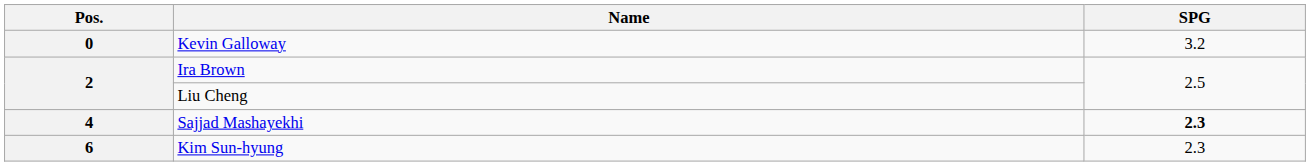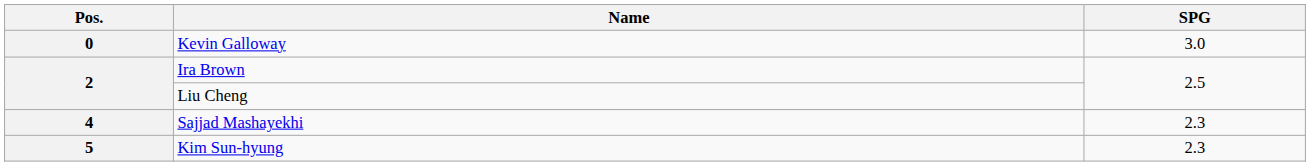 <table class=wikitable width=100% style="text-align:center;">
 <tr>
 <th width="13%">Pos.</th>
 <th width="70%">Name</th>
 <th width="17%">SPG</th>
 </tr>
 <tr>
 <th>0</th>
 <td align=left> <a href='#'>Kevin Galloway</a></td>
-<td>3.2</td>
+<td>3.0</td>
 </tr>
 <tr>
 <th rowspan=2>2</th>
 <td align=left> <a href='#'>Ira Brown</a></td>
 <td rowspan=2>2.5</td>
 </tr>
 <tr>
 <td align=left>  Liu Cheng</td>
 </tr>
 <tr>
 <th>4</th>
 <td align=left> <a href='#'>Sajjad Mashayekhi</a></td>
-<td><strong>2.3</strong></td>
+<td>2.3</td>
 </tr>
 <tr>
-<th>6</th>
+<th>5</th>
 <td align=left> <a href='#'>Kim Sun-hyung</a></td>
 <td>2.3</td>
 </tr>
 </table>
